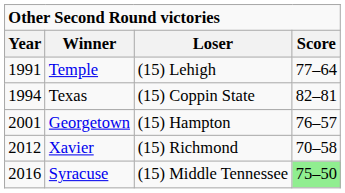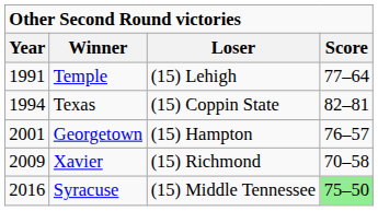 <table class="wikitable">
 <tr>
 <td colspan=4><strong>Other Second Round victories</strong></td>
 </tr>
 <tr>
 <th>Year</th>
 <th>Winner</th>
 <th>Loser</th>
 <th>Score</th>
 </tr>
 <tr>
 <td>1991</td>
 <td><a href='#'>Temple</a></td>
 <td>(15) Lehigh</td>
 <td>77–64</td>
 </tr>
 <tr>
 <td>1994</td>
 <td>Texas</td>
 <td>(15) Coppin State</td>
 <td>82–81</td>
 </tr>
 <tr>
 <td>2001</td>
 <td><a href='#'>Georgetown</a></td>
 <td>(15) Hampton</td>
 <td>76–57</td>
 </tr>
 <tr>
-<td>2012</td>
+<td>2009</td>
 <td><a href='#'>Xavier</a></td>
 <td>(15) Richmond</td>
 <td>70–58</td>
 </tr>
 <tr>
 <td>2016</td>
 <td><a href='#'>Syracuse</a></td>
 <td>(15) Middle Tennessee</td>
 <td style="background: lightgreen;">75–50</td>
 </tr>
 </table>
